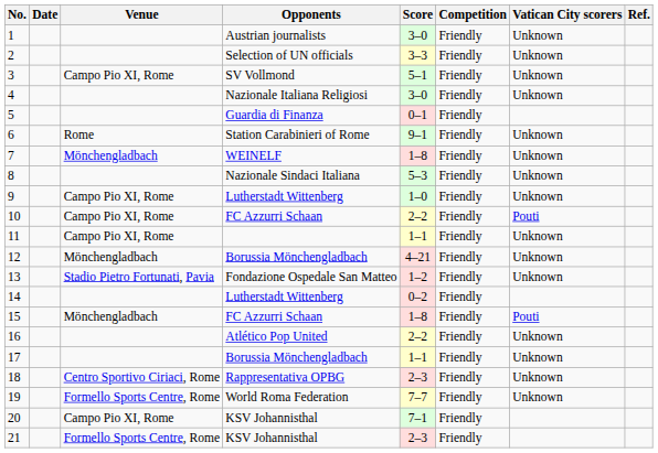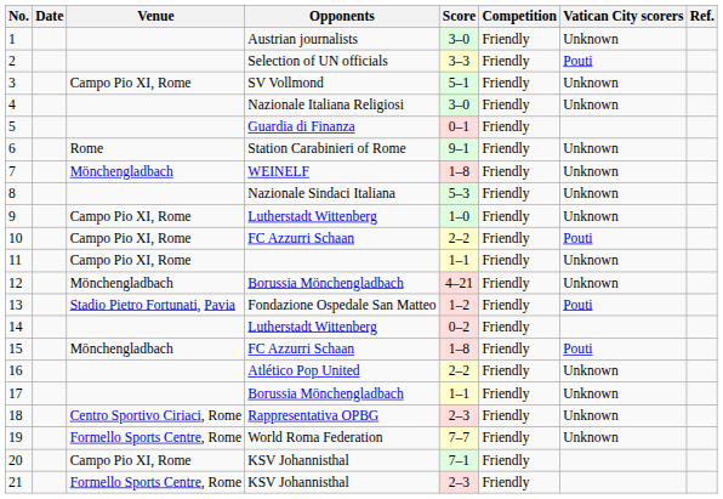 <table class="wikitable sortable">
 <tr>
 <th>No.</th>
 <th>Date</th>
 <th>Venue</th>
 <th>Opponents</th>
 <th>Score</th>
 <th>Competition</th>
 <th class=unsortable>Vatican City scorers</th>
 <th>Ref.</th>
 </tr>
 <tr>
 <td>1</td>
 <td></td>
 <td></td>
 <td> Austrian journalists</td>
 <td align="center" bgcolor=#ddffdd>3–0</td>
 <td>Friendly</td>
 <td>Unknown</td>
 <td></td>
 </tr>
 <tr>
 <td>2</td>
 <td></td>
 <td></td>
 <td> Selection of UN officials</td>
 <td align="center" bgcolor=#ffffcc>3–3</td>
 <td>Friendly</td>
-<td>Unknown</td>
+<td><a href='#'>Pouti</a></td>
 <td></td>
 </tr>
 <tr>
 <td>3</td>
 <td></td>
 <td>Campo Pio XI, Rome</td>
 <td> SV Vollmond</td>
 <td align="center" bgcolor=#ddffdd>5–1</td>
 <td>Friendly</td>
 <td>Unknown</td>
 <td align=center></td>
 </tr>
 <tr>
 <td>4</td>
 <td></td>
 <td></td>
 <td> Nazionale Italiana Religiosi</td>
 <td align="center" bgcolor=#ddffdd>3–0</td>
 <td>Friendly</td>
 <td>Unknown</td>
 <td></td>
 </tr>
 <tr>
 <td>5</td>
 <td></td>
 <td></td>
 <td> <a href='#'>Guardia di Finanza</a></td>
 <td align="center" bgcolor=#ffdddd>0–1</td>
 <td>Friendly</td>
 <td></td>
 <td></td>
 </tr>
 <tr>
 <td>6</td>
 <td></td>
 <td>Rome</td>
 <td> Station Carabinieri of Rome</td>
 <td align="center" bgcolor=#ddffdd>9–1</td>
 <td>Friendly</td>
 <td>Unknown</td>
 <td></td>
 </tr>
 <tr>
 <td>7</td>
 <td></td>
 <td><a href='#'>Mönchengladbach</a></td>
 <td> <a href='#'>WEINELF</a></td>
 <td align="center" bgcolor=#ffdddd>1–8</td>
 <td>Friendly</td>
 <td>Unknown</td>
 <td align=center></td>
 </tr>
 <tr>
 <td>8</td>
 <td></td>
 <td></td>
 <td> Nazionale Sindaci Italiana</td>
 <td align="center" bgcolor=#ddffdd>5–3</td>
 <td>Friendly</td>
 <td>Unknown</td>
 <td></td>
 </tr>
 <tr>
 <td>9</td>
 <td></td>
 <td>Campo Pio XI, Rome</td>
 <td> <a href='#'>Lutherstadt Wittenberg</a></td>
 <td align="center" bgcolor=#ddffdd>1–0</td>
 <td>Friendly</td>
 <td>Unknown</td>
 <td></td>
 </tr>
 <tr>
 <td>10</td>
 <td></td>
 <td>Campo Pio XI, Rome</td>
 <td> <a href='#'>FC Azzurri Schaan</a></td>
 <td align="center" bgcolor=#ffffcc>2–2</td>
 <td>Friendly</td>
 <td><a href='#'>Pouti</a></td>
 <td align=center></td>
 </tr>
 <tr>
 <td>11</td>
 <td></td>
 <td>Campo Pio XI, Rome</td>
 <td></td>
 <td align="center" bgcolor=#ffffcc>1–1</td>
 <td>Friendly</td>
 <td>Unknown</td>
 <td></td>
 </tr>
 <tr>
 <td>12</td>
 <td></td>
 <td>Mönchengladbach</td>
 <td> <a href='#'>Borussia Mönchengladbach</a></td>
 <td align="center" bgcolor=#ffdddd>4–21</td>
 <td>Friendly</td>
 <td>Unknown</td>
 <td></td>
 </tr>
 <tr>
 <td>13</td>
 <td></td>
 <td><a href='#'>Stadio Pietro Fortunati</a>, <a href='#'>Pavia</a></td>
 <td> Fondazione Ospedale San Matteo</td>
 <td align="center" bgcolor=#ffdddd>1–2</td>
 <td>Friendly</td>
-<td>Unknown</td>
+<td><a href='#'>Pouti</a></td>
 <td align=center></td>
 </tr>
 <tr>
 <td>14</td>
 <td></td>
 <td></td>
 <td> <a href='#'>Lutherstadt Wittenberg</a></td>
 <td align="center" bgcolor=#ffdddd>0–2</td>
 <td>Friendly</td>
 <td></td>
 <td align=center></td>
 </tr>
 <tr>
 <td>15</td>
 <td></td>
 <td>Mönchengladbach</td>
 <td> <a href='#'>FC Azzurri Schaan</a></td>
 <td align="center" bgcolor=#ffdddd>1–8</td>
 <td>Friendly</td>
 <td><a href='#'>Pouti</a></td>
 <td align=center></td>
 </tr>
 <tr>
 <td>16</td>
 <td></td>
 <td></td>
 <td> <a href='#'>Atlético Pop United</a></td>
 <td align="center" bgcolor=#ffffcc>2–2</td>
 <td>Friendly</td>
 <td>Unknown</td>
 <td></td>
 </tr>
 <tr>
 <td>17</td>
 <td></td>
 <td></td>
 <td> <a href='#'>Borussia Mönchengladbach</a></td>
 <td align="center" bgcolor=#ffffcc>1–1</td>
 <td>Friendly</td>
 <td>Unknown</td>
 <td></td>
 </tr>
 <tr>
 <td>18</td>
 <td></td>
 <td><a href='#'>Centro Sportivo Ciriaci</a>, Rome</td>
 <td> <a href='#'>Rappresentativa OPBG</a></td>
 <td align="center" bgcolor=#ffdddd>2–3</td>
 <td>Friendly</td>
 <td>Unknown</td>
 <td></td>
 </tr>
 <tr>
 <td>19</td>
 <td></td>
 <td><a href='#'>Formello Sports Centre</a>, Rome</td>
 <td> World Roma Federation</td>
 <td align="center" bgcolor=#ffffcc>7–7</td>
 <td>Friendly</td>
 <td>Unknown</td>
 <td></td>
 </tr>
 <tr>
 <td>20</td>
 <td></td>
 <td>Campo Pio XI, Rome</td>
 <td> KSV Johannisthal</td>
 <td align="center" bgcolor=#ddffdd>7–1</td>
 <td>Friendly</td>
 <td></td>
 <td align=center></td>
 </tr>
 <tr>
 <td>21</td>
 <td></td>
 <td><a href='#'>Formello Sports Centre</a>, Rome</td>
 <td> KSV Johannisthal</td>
 <td align="center" bgcolor=#ffdddd>2–3</td>
 <td>Friendly</td>
 <td></td>
 <td align=center></td>
 </tr>
 </table>
